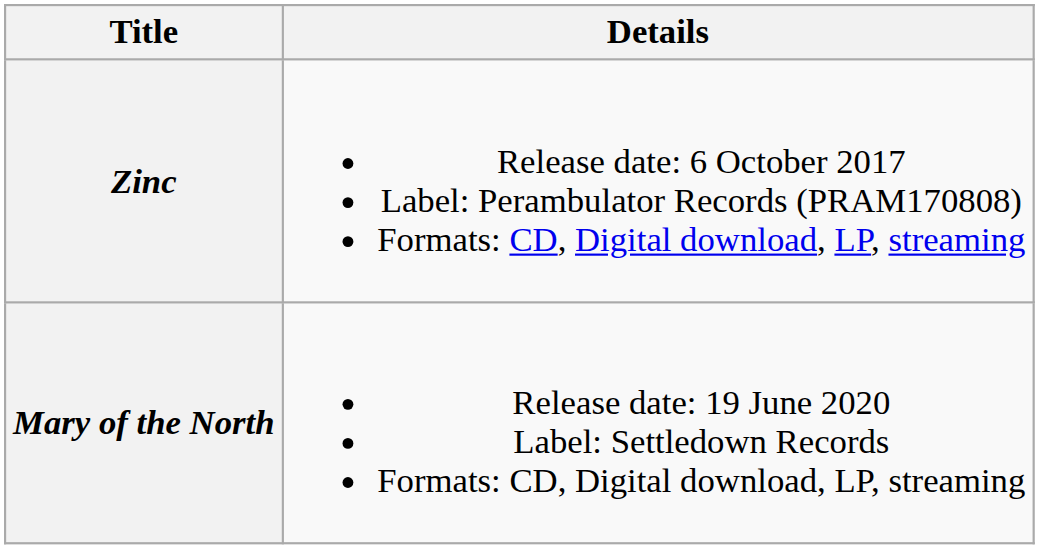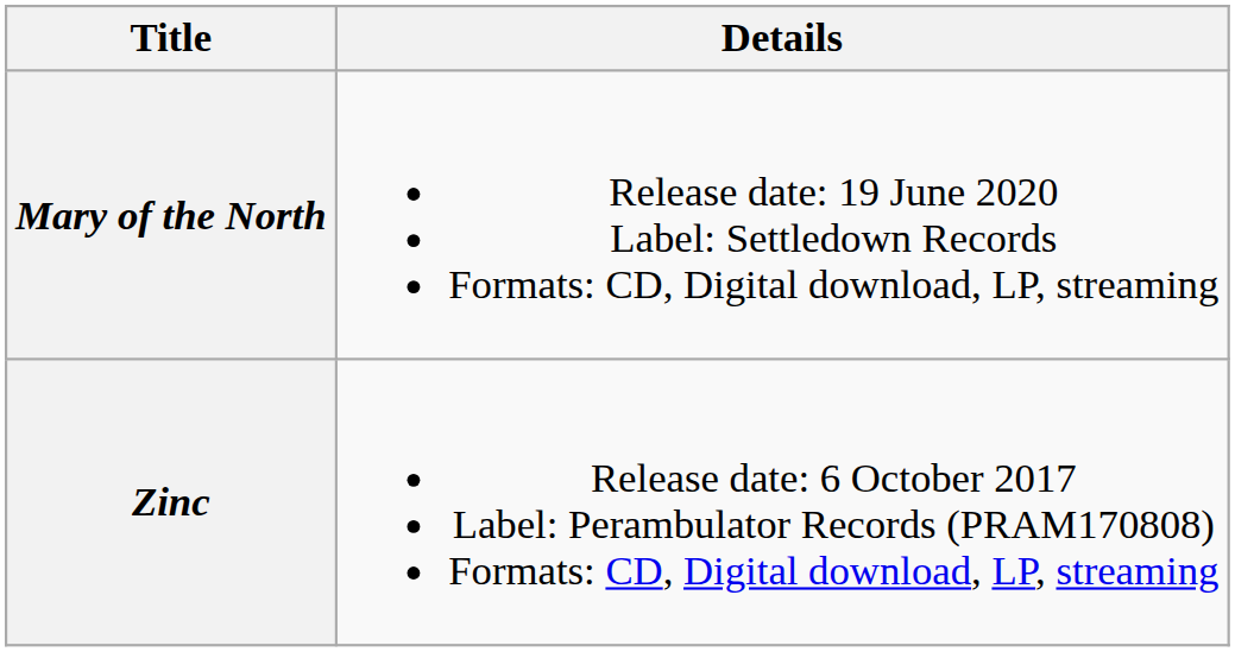 <table class="wikitable plainrowheaders" style="text-align:center;">
 <tr>
 <th>Title</th>
 <th>Details</th>
 </tr>
 <tr>
+<th scope="row"><em>Mary of the North</em></th>
+<td><br><ul><li>Release date: 19 June 2020</li><li>Label: Settledown Records</li><li>Formats: CD, Digital download, LP, streaming</li></ul></td>
+</tr>
+<tr>
 <th scope="row"><em>Zinc</em></th>
 <td><br><ul><li>Release date: 6 October 2017</li><li>Label: Perambulator Records (PRAM170808)</li><li>Formats: <a href='#'>CD</a>, <a href='#'>Digital download</a>, <a href='#'>LP</a>, <a href='#'>streaming</a></li></ul></td>
 </tr>
-<tr>
-<th scope="row"><em>Mary of the North</em></th>
-<td><br><ul><li>Release date: 19 June 2020</li><li>Label: Settledown Records</li><li>Formats: CD, Digital download, LP, streaming</li></ul></td>
-</tr>
 </table>
